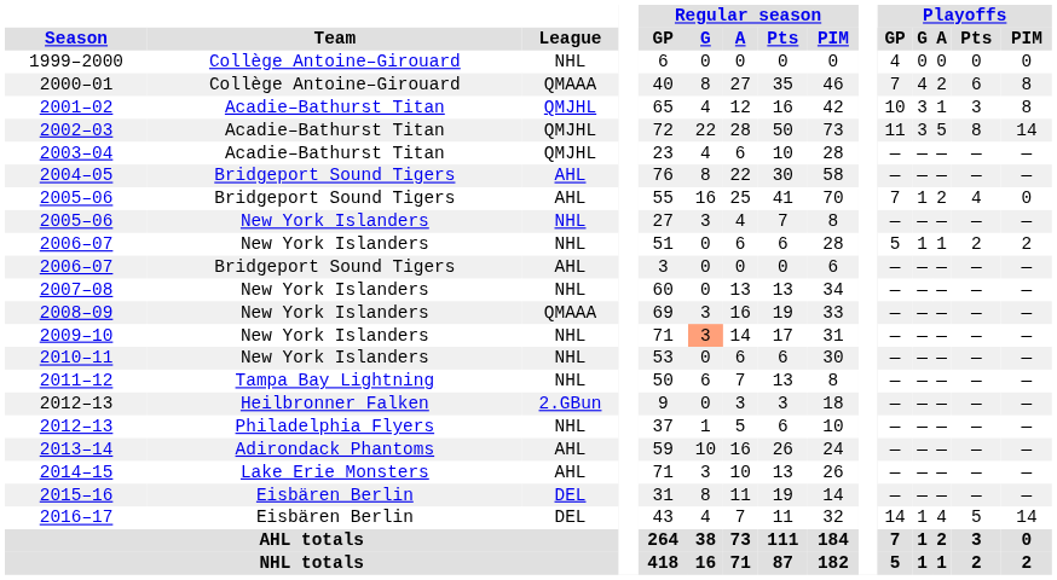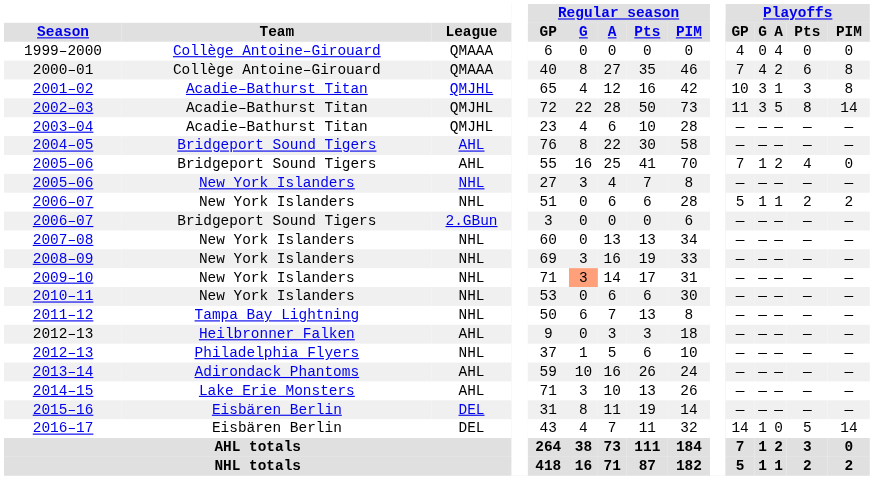 <table border="0" cellpadding="1" cellspacing="0" style="text-align:center; width:60em;">
 <tr style="background:#e0e0e0;">
 <th colspan="3" bgcolor="#ffffff"> </th>
 <th rowspan="99" bgcolor="#ffffff"> </th>
 <th colspan="5"><a href='#'>Regular season</a></th>
 <th rowspan="99" bgcolor="#ffffff"> </th>
 <th colspan="5"><a href='#'>Playoffs</a></th>
 </tr>
 <tr style="background:#e0e0e0;">
 <th><a href='#'>Season</a></th>
 <th>Team</th>
 <th>League</th>
 <th>GP</th>
 <th><a href='#'>G</a></th>
 <th><a href='#'>A</a></th>
 <th><a href='#'>Pts</a></th>
 <th><a href='#'>PIM</a></th>
 <th>GP</th>
 <th>G</th>
 <th>A</th>
 <th>Pts</th>
 <th>PIM</th>
 </tr>
 <tr>
 <td>1999–2000</td>
 <td><a href='#'>Collège Antoine–Girouard</a></td>
-<td>NHL</td>
+<td>QMAAA</td>
 <td>6</td>
 <td>0</td>
 <td>0</td>
 <td>0</td>
 <td>0</td>
 <td>4</td>
 <td>0</td>
-<td>0</td>
+<td>4</td>
 <td>0</td>
 <td>0</td>
 </tr>
 <tr style="background:#f0f0f0;">
 <td>2000–01</td>
 <td>Collège Antoine–Girouard</td>
 <td>QMAAA</td>
 <td>40</td>
 <td>8</td>
 <td>27</td>
 <td>35</td>
 <td>46</td>
 <td>7</td>
 <td>4</td>
 <td>2</td>
 <td>6</td>
 <td>8</td>
 </tr>
 <tr>
 <td><a href='#'>2001–02</a></td>
 <td><a href='#'>Acadie–Bathurst Titan</a></td>
 <td><a href='#'>QMJHL</a></td>
 <td>65</td>
 <td>4</td>
 <td>12</td>
 <td>16</td>
 <td>42</td>
 <td>10</td>
 <td>3</td>
 <td>1</td>
 <td>3</td>
 <td>8</td>
 </tr>
 <tr style="background:#f0f0f0;">
 <td><a href='#'>2002–03</a></td>
 <td>Acadie–Bathurst Titan</td>
 <td>QMJHL</td>
 <td>72</td>
 <td>22</td>
 <td>28</td>
 <td>50</td>
 <td>73</td>
 <td>11</td>
 <td>3</td>
 <td>5</td>
 <td>8</td>
 <td>14</td>
 </tr>
 <tr>
 <td><a href='#'>2003–04</a></td>
 <td>Acadie–Bathurst Titan</td>
 <td>QMJHL</td>
 <td>23</td>
 <td>4</td>
 <td>6</td>
 <td>10</td>
 <td>28</td>
 <td>—</td>
 <td>—</td>
 <td>—</td>
 <td>—</td>
 <td>—</td>
 </tr>
 <tr style="background:#f0f0f0;">
 <td><a href='#'>2004–05</a></td>
 <td><a href='#'>Bridgeport Sound Tigers</a></td>
 <td><a href='#'>AHL</a></td>
 <td>76</td>
 <td>8</td>
 <td>22</td>
 <td>30</td>
 <td>58</td>
 <td>—</td>
 <td>—</td>
 <td>—</td>
 <td>—</td>
 <td>—</td>
 </tr>
 <tr>
 <td><a href='#'>2005–06</a></td>
 <td>Bridgeport Sound Tigers</td>
 <td>AHL</td>
 <td>55</td>
 <td>16</td>
 <td>25</td>
 <td>41</td>
 <td>70</td>
 <td>7</td>
 <td>1</td>
 <td>2</td>
 <td>4</td>
 <td>0</td>
 </tr>
 <tr style="background:#f0f0f0;">
 <td><a href='#'>2005–06</a></td>
 <td><a href='#'>New York Islanders</a></td>
 <td><a href='#'>NHL</a></td>
 <td>27</td>
 <td>3</td>
 <td>4</td>
 <td>7</td>
 <td>8</td>
 <td>—</td>
 <td>—</td>
 <td>—</td>
 <td>—</td>
 <td>—</td>
 </tr>
 <tr>
 <td><a href='#'>2006–07</a></td>
 <td>New York Islanders</td>
 <td>NHL</td>
 <td>51</td>
 <td>0</td>
 <td>6</td>
 <td>6</td>
 <td>28</td>
 <td>5</td>
 <td>1</td>
 <td>1</td>
 <td>2</td>
 <td>2</td>
 </tr>
 <tr style="background:#f0f0f0;">
 <td><a href='#'>2006–07</a></td>
 <td>Bridgeport Sound Tigers</td>
-<td>AHL</td>
+<td><a href='#'>2.GBun</a></td>
 <td>3</td>
 <td>0</td>
 <td>0</td>
 <td>0</td>
 <td>6</td>
 <td>—</td>
 <td>—</td>
 <td>—</td>
 <td>—</td>
 <td>—</td>
 </tr>
 <tr>
 <td><a href='#'>2007–08</a></td>
 <td>New York Islanders</td>
 <td>NHL</td>
 <td>60</td>
 <td>0</td>
 <td>13</td>
 <td>13</td>
 <td>34</td>
 <td>—</td>
 <td>—</td>
 <td>—</td>
 <td>—</td>
 <td>—</td>
 </tr>
 <tr style="background:#f0f0f0;">
 <td><a href='#'>2008–09</a></td>
 <td>New York Islanders</td>
-<td>QMAAA</td>
+<td>NHL</td>
 <td>69</td>
 <td>3</td>
 <td>16</td>
 <td>19</td>
 <td>33</td>
 <td>—</td>
 <td>—</td>
 <td>—</td>
 <td>—</td>
 <td>—</td>
 </tr>
 <tr>
 <td><a href='#'>2009–10</a></td>
 <td>New York Islanders</td>
 <td>NHL</td>
 <td>71</td>
 <td style="background: lightsalmon;">3</td>
 <td>14</td>
 <td>17</td>
 <td>31</td>
 <td>—</td>
 <td>—</td>
 <td>—</td>
 <td>—</td>
 <td>—</td>
 </tr>
 <tr style="background:#f0f0f0;">
 <td><a href='#'>2010–11</a></td>
 <td>New York Islanders</td>
 <td>NHL</td>
 <td>53</td>
 <td>0</td>
 <td>6</td>
 <td>6</td>
 <td>30</td>
 <td>—</td>
 <td>—</td>
 <td>—</td>
 <td>—</td>
 <td>—</td>
 </tr>
 <tr>
 <td><a href='#'>2011–12</a></td>
 <td><a href='#'>Tampa Bay Lightning</a></td>
 <td>NHL</td>
 <td>50</td>
 <td>6</td>
 <td>7</td>
 <td>13</td>
 <td>8</td>
 <td>—</td>
 <td>—</td>
 <td>—</td>
 <td>—</td>
 <td>—</td>
 </tr>
 <tr style="background:#f0f0f0;">
 <td>2012–13</td>
 <td><a href='#'>Heilbronner Falken</a></td>
-<td><a href='#'>2.GBun</a></td>
+<td>AHL</td>
 <td>9</td>
 <td>0</td>
 <td>3</td>
 <td>3</td>
 <td>18</td>
 <td>—</td>
 <td>—</td>
 <td>—</td>
 <td>—</td>
 <td>—</td>
 </tr>
 <tr>
 <td><a href='#'>2012–13</a></td>
 <td><a href='#'>Philadelphia Flyers</a></td>
 <td>NHL</td>
 <td>37</td>
 <td>1</td>
 <td>5</td>
 <td>6</td>
 <td>10</td>
 <td>—</td>
 <td>—</td>
 <td>—</td>
 <td>—</td>
 <td>—</td>
 </tr>
 <tr style="background:#f0f0f0;">
 <td><a href='#'>2013–14</a></td>
 <td><a href='#'>Adirondack Phantoms</a></td>
 <td>AHL</td>
 <td>59</td>
 <td>10</td>
 <td>16</td>
 <td>26</td>
 <td>24</td>
 <td>—</td>
 <td>—</td>
 <td>—</td>
 <td>—</td>
 <td>—</td>
 </tr>
 <tr>
 <td><a href='#'>2014–15</a></td>
 <td><a href='#'>Lake Erie Monsters</a></td>
 <td>AHL</td>
 <td>71</td>
 <td>3</td>
 <td>10</td>
 <td>13</td>
 <td>26</td>
 <td>—</td>
 <td>—</td>
 <td>—</td>
 <td>—</td>
 <td>—</td>
 </tr>
 <tr style="background:#f0f0f0;">
 <td><a href='#'>2015–16</a></td>
 <td><a href='#'>Eisbären Berlin</a></td>
 <td><a href='#'>DEL</a></td>
 <td>31</td>
 <td>8</td>
 <td>11</td>
 <td>19</td>
 <td>14</td>
 <td>—</td>
 <td>—</td>
 <td>—</td>
 <td>—</td>
 <td>—</td>
 </tr>
 <tr>
 <td><a href='#'>2016–17</a></td>
 <td>Eisbären Berlin</td>
 <td>DEL</td>
 <td>43</td>
 <td>4</td>
 <td>7</td>
 <td>11</td>
 <td>32</td>
 <td>14</td>
 <td>1</td>
-<td>4</td>
+<td>0</td>
 <td>5</td>
 <td>14</td>
 </tr>
 <tr style="background:#e0e0e0;">
 <th colspan="3">AHL totals</th>
 <th>264</th>
 <th>38</th>
 <th>73</th>
 <th>111</th>
 <th>184</th>
 <th>7</th>
 <th>1</th>
 <th>2</th>
 <th>3</th>
 <th>0</th>
 </tr>
 <tr style="background:#e0e0e0;">
 <th colspan="3">NHL totals</th>
 <th>418</th>
 <th>16</th>
 <th>71</th>
 <th>87</th>
 <th>182</th>
 <th>5</th>
 <th>1</th>
 <th>1</th>
 <th>2</th>
 <th>2</th>
 </tr>
 </table>
